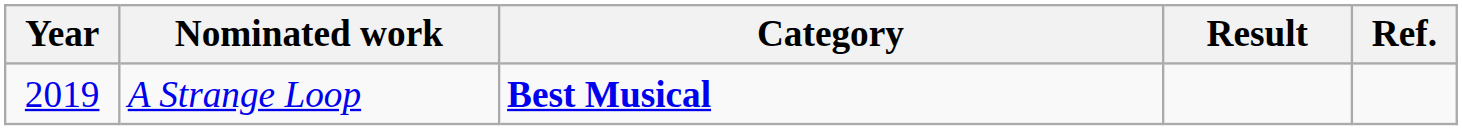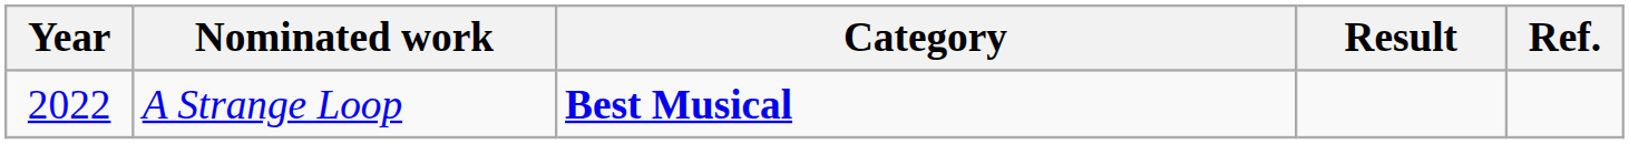 <table class="wikitable" width="100%">
 <tr>
 <th width=5%>Year</th>
 <th width=20%>Nominated work</th>
 <th width=35%>Category</th>
 <th width=10%>Result</th>
 <th width=5%>Ref.</th>
 </tr>
 <tr>
-<td align="center"><a href='#'>2019</a></td>
+<td align="center"><a href='#'>2022</a></td>
 <td><em><a href='#'>A Strange Loop</a></em></td>
 <td><strong><a href='#'>Best Musical</a></strong></td>
 <td></td>
 <td align="center"></td>
 </tr>
 </table>
